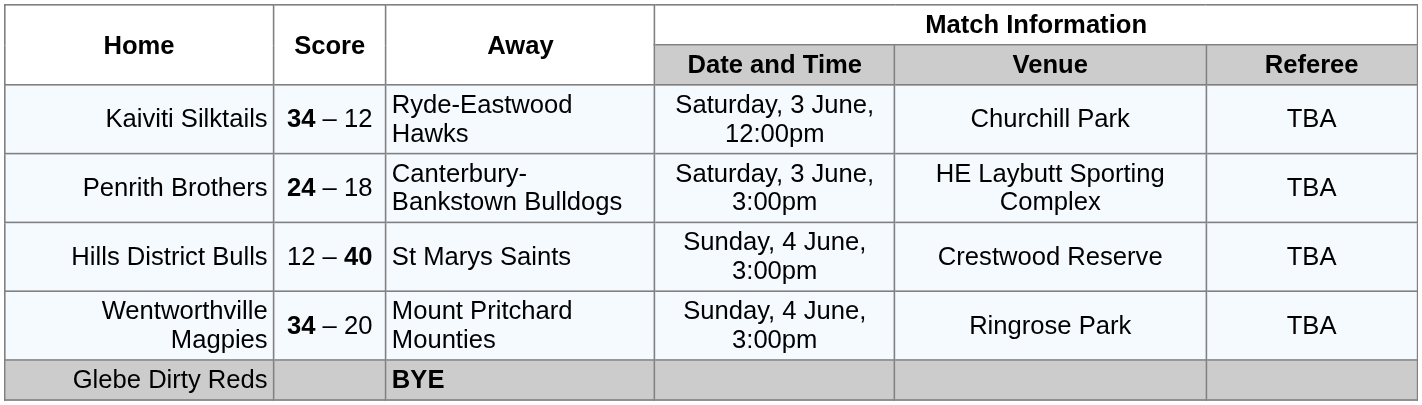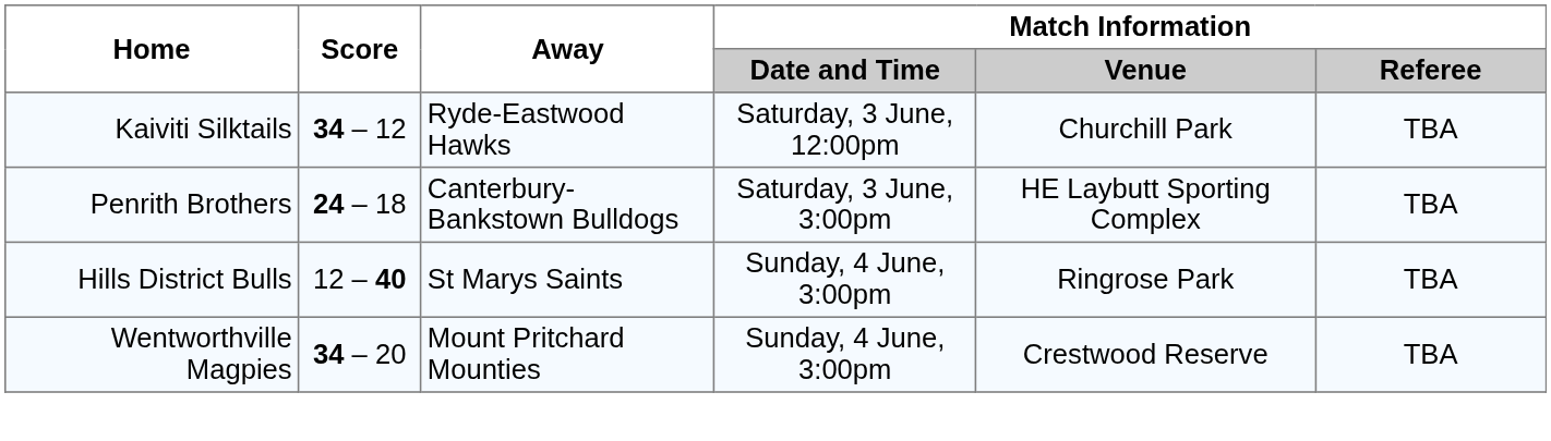 <table width="100%" cellspacing="0" cellpadding="3" border="1" style="border-collapse:collapse;  text-align:center;">
 <tr>
 <th rowspan="2" width="19%">Home</th>
 <th rowspan="2" width="8%">Score</th>
 <th rowspan="2" width="19%">Away</th>
 <th colspan="3">Match Information</th>
 </tr>
 <tr style="background:#CCCCCC">
 <th width="17%">Date and Time</th>
 <th width="22%">Venue</th>
 <th width="50%">Referee</th>
 </tr>
 <tr style="text-align:center; background:#f5faff;">
 <td align="right">Kaiviti Silktails </td>
 <td><strong>34</strong> – 12</td>
 <td align="left"> Ryde-Eastwood Hawks</td>
 <td>Saturday, 3 June, 12:00pm</td>
 <td>Churchill Park</td>
 <td>TBA</td>
 </tr>
 <tr style="text-align:center; background:#f5faff;">
 <td align="right">Penrith Brothers </td>
 <td><strong>24</strong> – 18</td>
 <td align="left"> Canterbury-Bankstown Bulldogs</td>
 <td>Saturday, 3 June, 3:00pm</td>
 <td>HE Laybutt Sporting Complex</td>
 <td>TBA</td>
 </tr>
 <tr style="text-align:center; background:#f5faff;">
 <td align="right">Hills District Bulls </td>
 <td>12 – <strong>40</strong></td>
 <td align="left"> St Marys Saints</td>
 <td>Sunday, 4 June, 3:00pm</td>
-<td>Crestwood Reserve</td>
+<td>Ringrose Park</td>
 <td>TBA</td>
 </tr>
 <tr style="text-align:center; background:#f5faff;">
 <td align="right">Wentworthville Magpies </td>
 <td><strong>34</strong> – 20</td>
 <td align="left"> Mount Pritchard Mounties</td>
 <td>Sunday, 4 June, 3:00pm</td>
-<td>Ringrose Park</td>
+<td>Crestwood Reserve</td>
 <td>TBA</td>
 </tr>
-<tr style="text-align:center; background:#CCCCCC;">
-<td align="right">Glebe Dirty Reds </td>
-<td></td>
-<td align="left"><strong>BYE</strong></td>
-<td></td>
-<td></td>
-<td></td>
-</tr>
 </table>
